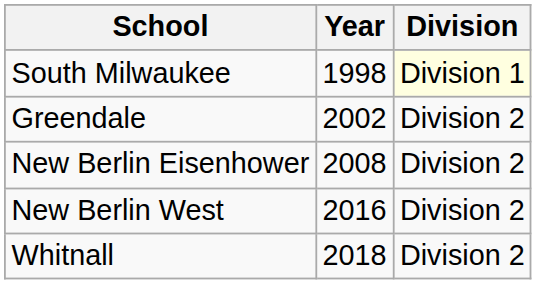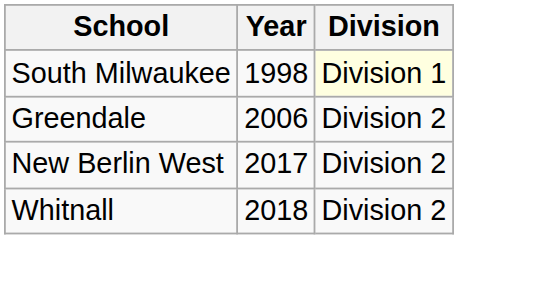 <table class="wikitable">
 <tr>
 <th>School</th>
 <th>Year</th>
 <th>Division</th>
 </tr>
 <tr>
 <td>South Milwaukee</td>
 <td>1998</td>
 <td style="background: lightyellow;">Division 1</td>
 </tr>
 <tr>
 <td>Greendale</td>
-<td>2002</td>
-<td>Division 2</td>
-</tr>
-<tr>
-<td>New Berlin Eisenhower</td>
-<td>2008</td>
+<td>2006</td>
 <td>Division 2</td>
 </tr>
 <tr>
 <td>New Berlin West</td>
-<td>2016</td>
+<td>2017</td>
 <td>Division 2</td>
 </tr>
 <tr>
 <td>Whitnall</td>
 <td>2018</td>
 <td>Division 2</td>
 </tr>
 </table>
